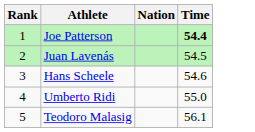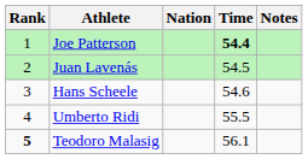 <table class="wikitable sortable" style="text-align:center">
 <tr>
 <th>Rank</th>
 <th>Athlete</th>
 <th>Nation</th>
 <th>Time</th>
+<th>Notes</th>
 </tr>
 <tr bgcolor=bbf3bb>
 <td>1</td>
 <td align=left><a href='#'>Joe Patterson</a></td>
 <td align=left></td>
 <td><strong>54.4</strong></td>
+<td></td>
 </tr>
 <tr bgcolor=bbf3bb>
 <td>2</td>
 <td align=left><a href='#'>Juan Lavenás</a></td>
 <td align=left></td>
 <td>54.5</td>
+<td></td>
 </tr>
 <tr>
 <td>3</td>
 <td align=left><a href='#'>Hans Scheele</a></td>
 <td align=left></td>
 <td>54.6</td>
+<td></td>
 </tr>
 <tr>
 <td>4</td>
 <td align=left><a href='#'>Umberto Ridi</a></td>
 <td align=left></td>
-<td>55.0</td>
+<td>55.5</td>
+<td></td>
 </tr>
 <tr>
-<td>5</td>
+<td><strong>5</strong></td>
 <td align=left><a href='#'>Teodoro Malasig</a></td>
 <td align=left></td>
 <td>56.1</td>
+<td></td>
 </tr>
 </table>
